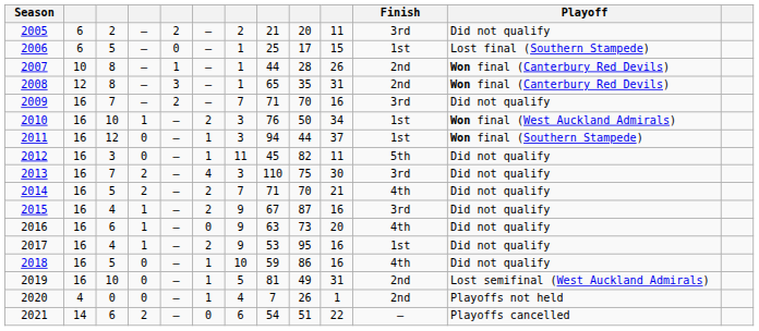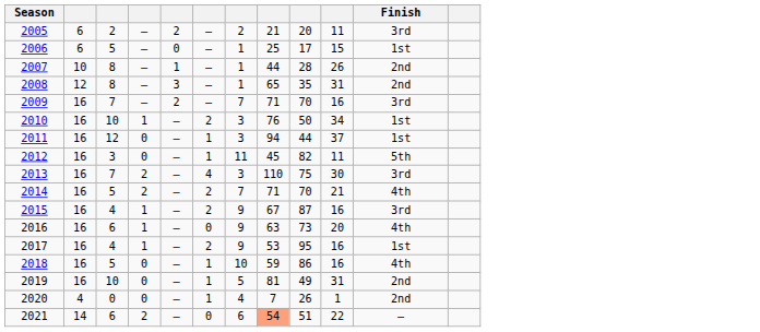 <table class="wikitable" style="text-align:center;font-size:95%;">
 <tr>
 <th width=60>Season</th>
 <th width=30></th>
 <th width=30></th>
 <th width=30></th>
 <th width=30></th>
 <th width=30></th>
 <th width=30></th>
 <th width=30></th>
 <th width=30></th>
 <th width=30></th>
 <th width=100>Finish</th>
-<th width=300>Playoff</th>
 <th width=30></th>
 </tr>
 <tr>
 <td><a href='#'>2005</a></td>
 <td>6</td>
 <td>2</td>
 <td>–</td>
 <td>2</td>
 <td>–</td>
 <td>2</td>
 <td>21</td>
 <td>20</td>
 <td>11</td>
 <td>3rd</td>
-<td style="text-align:left;">Did not qualify</td>
 <td></td>
 </tr>
 <tr>
 <td><a href='#'>2006</a></td>
 <td>6</td>
 <td>5</td>
 <td>–</td>
 <td>0</td>
 <td>–</td>
 <td>1</td>
 <td>25</td>
 <td>17</td>
 <td>15</td>
 <td>1st</td>
-<td style="text-align:left;">Lost final (<a href='#'>Southern Stampede</a>)</td>
 <td></td>
 </tr>
 <tr>
 <td><a href='#'>2007</a></td>
 <td>10</td>
 <td>8</td>
 <td>–</td>
 <td>1</td>
 <td>–</td>
 <td>1</td>
 <td>44</td>
 <td>28</td>
 <td>26</td>
 <td>2nd</td>
-<td style="text-align:left;"><strong>Won</strong> final (<a href='#'>Canterbury Red Devils</a>)</td>
 <td></td>
 </tr>
 <tr>
 <td><a href='#'>2008</a></td>
 <td>12</td>
 <td>8</td>
 <td>–</td>
 <td>3</td>
 <td>–</td>
 <td>1</td>
 <td>65</td>
 <td>35</td>
 <td>31</td>
 <td>2nd</td>
-<td style="text-align:left;"><strong>Won</strong> final (<a href='#'>Canterbury Red Devils</a>)</td>
 <td></td>
 </tr>
 <tr>
 <td><a href='#'>2009</a></td>
 <td>16</td>
 <td>7</td>
 <td>–</td>
 <td>2</td>
 <td>–</td>
 <td>7</td>
 <td>71</td>
 <td>70</td>
 <td>16</td>
 <td>3rd</td>
-<td style="text-align:left;">Did not qualify</td>
 <td></td>
 </tr>
 <tr>
 <td><a href='#'>2010</a></td>
 <td>16</td>
 <td>10</td>
 <td>1</td>
 <td>–</td>
 <td>2</td>
 <td>3</td>
 <td>76</td>
 <td>50</td>
 <td>34</td>
 <td>1st</td>
-<td style="text-align:left;"><strong>Won</strong> final (<a href='#'>West Auckland Admirals</a>)</td>
 <td></td>
 </tr>
 <tr>
 <td><a href='#'>2011</a></td>
 <td>16</td>
 <td>12</td>
 <td>0</td>
 <td>–</td>
 <td>1</td>
 <td>3</td>
 <td>94</td>
 <td>44</td>
 <td>37</td>
 <td>1st</td>
-<td style="text-align:left;"><strong>Won</strong> final (<a href='#'>Southern Stampede</a>)</td>
 <td></td>
 </tr>
 <tr>
 <td><a href='#'>2012</a></td>
 <td>16</td>
 <td>3</td>
 <td>0</td>
 <td>–</td>
 <td>1</td>
 <td>11</td>
 <td>45</td>
 <td>82</td>
 <td>11</td>
 <td>5th</td>
-<td style="text-align:left;">Did not qualify</td>
 <td></td>
 </tr>
 <tr>
 <td><a href='#'>2013</a></td>
 <td>16</td>
 <td>7</td>
 <td>2</td>
 <td>–</td>
 <td>4</td>
 <td>3</td>
 <td>110</td>
 <td>75</td>
 <td>30</td>
 <td>3rd</td>
-<td style="text-align:left;">Did not qualify</td>
 <td></td>
 </tr>
 <tr>
 <td><a href='#'>2014</a></td>
 <td>16</td>
 <td>5</td>
 <td>2</td>
 <td>–</td>
 <td>2</td>
 <td>7</td>
 <td>71</td>
 <td>70</td>
 <td>21</td>
 <td>4th</td>
-<td style="text-align:left;">Did not qualify</td>
 <td></td>
 </tr>
 <tr>
 <td><a href='#'>2015</a></td>
 <td>16</td>
 <td>4</td>
 <td>1</td>
 <td>–</td>
 <td>2</td>
 <td>9</td>
 <td>67</td>
 <td>87</td>
 <td>16</td>
 <td>3rd</td>
-<td style="text-align:left;">Did not qualify</td>
 <td></td>
 </tr>
 <tr>
 <td>2016</td>
 <td>16</td>
 <td>6</td>
 <td>1</td>
 <td>–</td>
 <td>0</td>
 <td>9</td>
 <td>63</td>
 <td>73</td>
 <td>20</td>
 <td>4th</td>
-<td style="text-align:left;">Did not qualify</td>
 <td></td>
 </tr>
 <tr>
 <td>2017</td>
 <td>16</td>
 <td>4</td>
 <td>1</td>
 <td>–</td>
 <td>2</td>
 <td>9</td>
 <td>53</td>
 <td>95</td>
 <td>16</td>
 <td>1st</td>
-<td style="text-align:left;">Did not qualify</td>
 <td></td>
 </tr>
 <tr>
 <td><a href='#'>2018</a></td>
 <td>16</td>
 <td>5</td>
 <td>0</td>
 <td>–</td>
 <td>1</td>
 <td>10</td>
 <td>59</td>
 <td>86</td>
 <td>16</td>
 <td>4th</td>
-<td style="text-align:left;">Did not qualify</td>
 <td></td>
 </tr>
 <tr>
 <td>2019</td>
 <td>16</td>
 <td>10</td>
 <td>0</td>
 <td>–</td>
 <td>1</td>
 <td>5</td>
 <td>81</td>
 <td>49</td>
 <td>31</td>
 <td>2nd</td>
-<td style="text-align:left;">Lost semifinal (<a href='#'>West Auckland Admirals</a>)</td>
 <td></td>
 </tr>
 <tr>
 <td>2020</td>
 <td>4</td>
 <td>0</td>
 <td>0</td>
 <td>–</td>
 <td>1</td>
 <td>4</td>
 <td>7</td>
 <td>26</td>
 <td>1</td>
 <td>2nd</td>
-<td style="text-align:left;">Playoffs not held</td>
 <td></td>
 </tr>
 <tr>
 <td>2021</td>
 <td>14</td>
 <td>6</td>
 <td>2</td>
 <td>–</td>
 <td>0</td>
 <td>6</td>
-<td>54</td>
+<td style="background: lightsalmon;">54</td>
 <td>51</td>
 <td>22</td>
 <td>–</td>
-<td style="text-align:left;">Playoffs cancelled</td>
 <td></td>
 </tr>
 </table>
